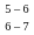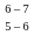 <table style="text-align:center">
 <tr>
 <th width=200></th>
 <th width=100></th>
 <th width=200></th>
 </tr>
 <tr>
 <td align=right></td>
-<td>5 – 6</td>
+<td>6 – 7</td>
 <td align=left><strong></strong></td>
 </tr>
 <tr>
 <td align=right></td>
-<td>6 – 7</td>
+<td>5 – 6</td>
 <td align=left><strong></strong></td>
 </tr>
 </table>
